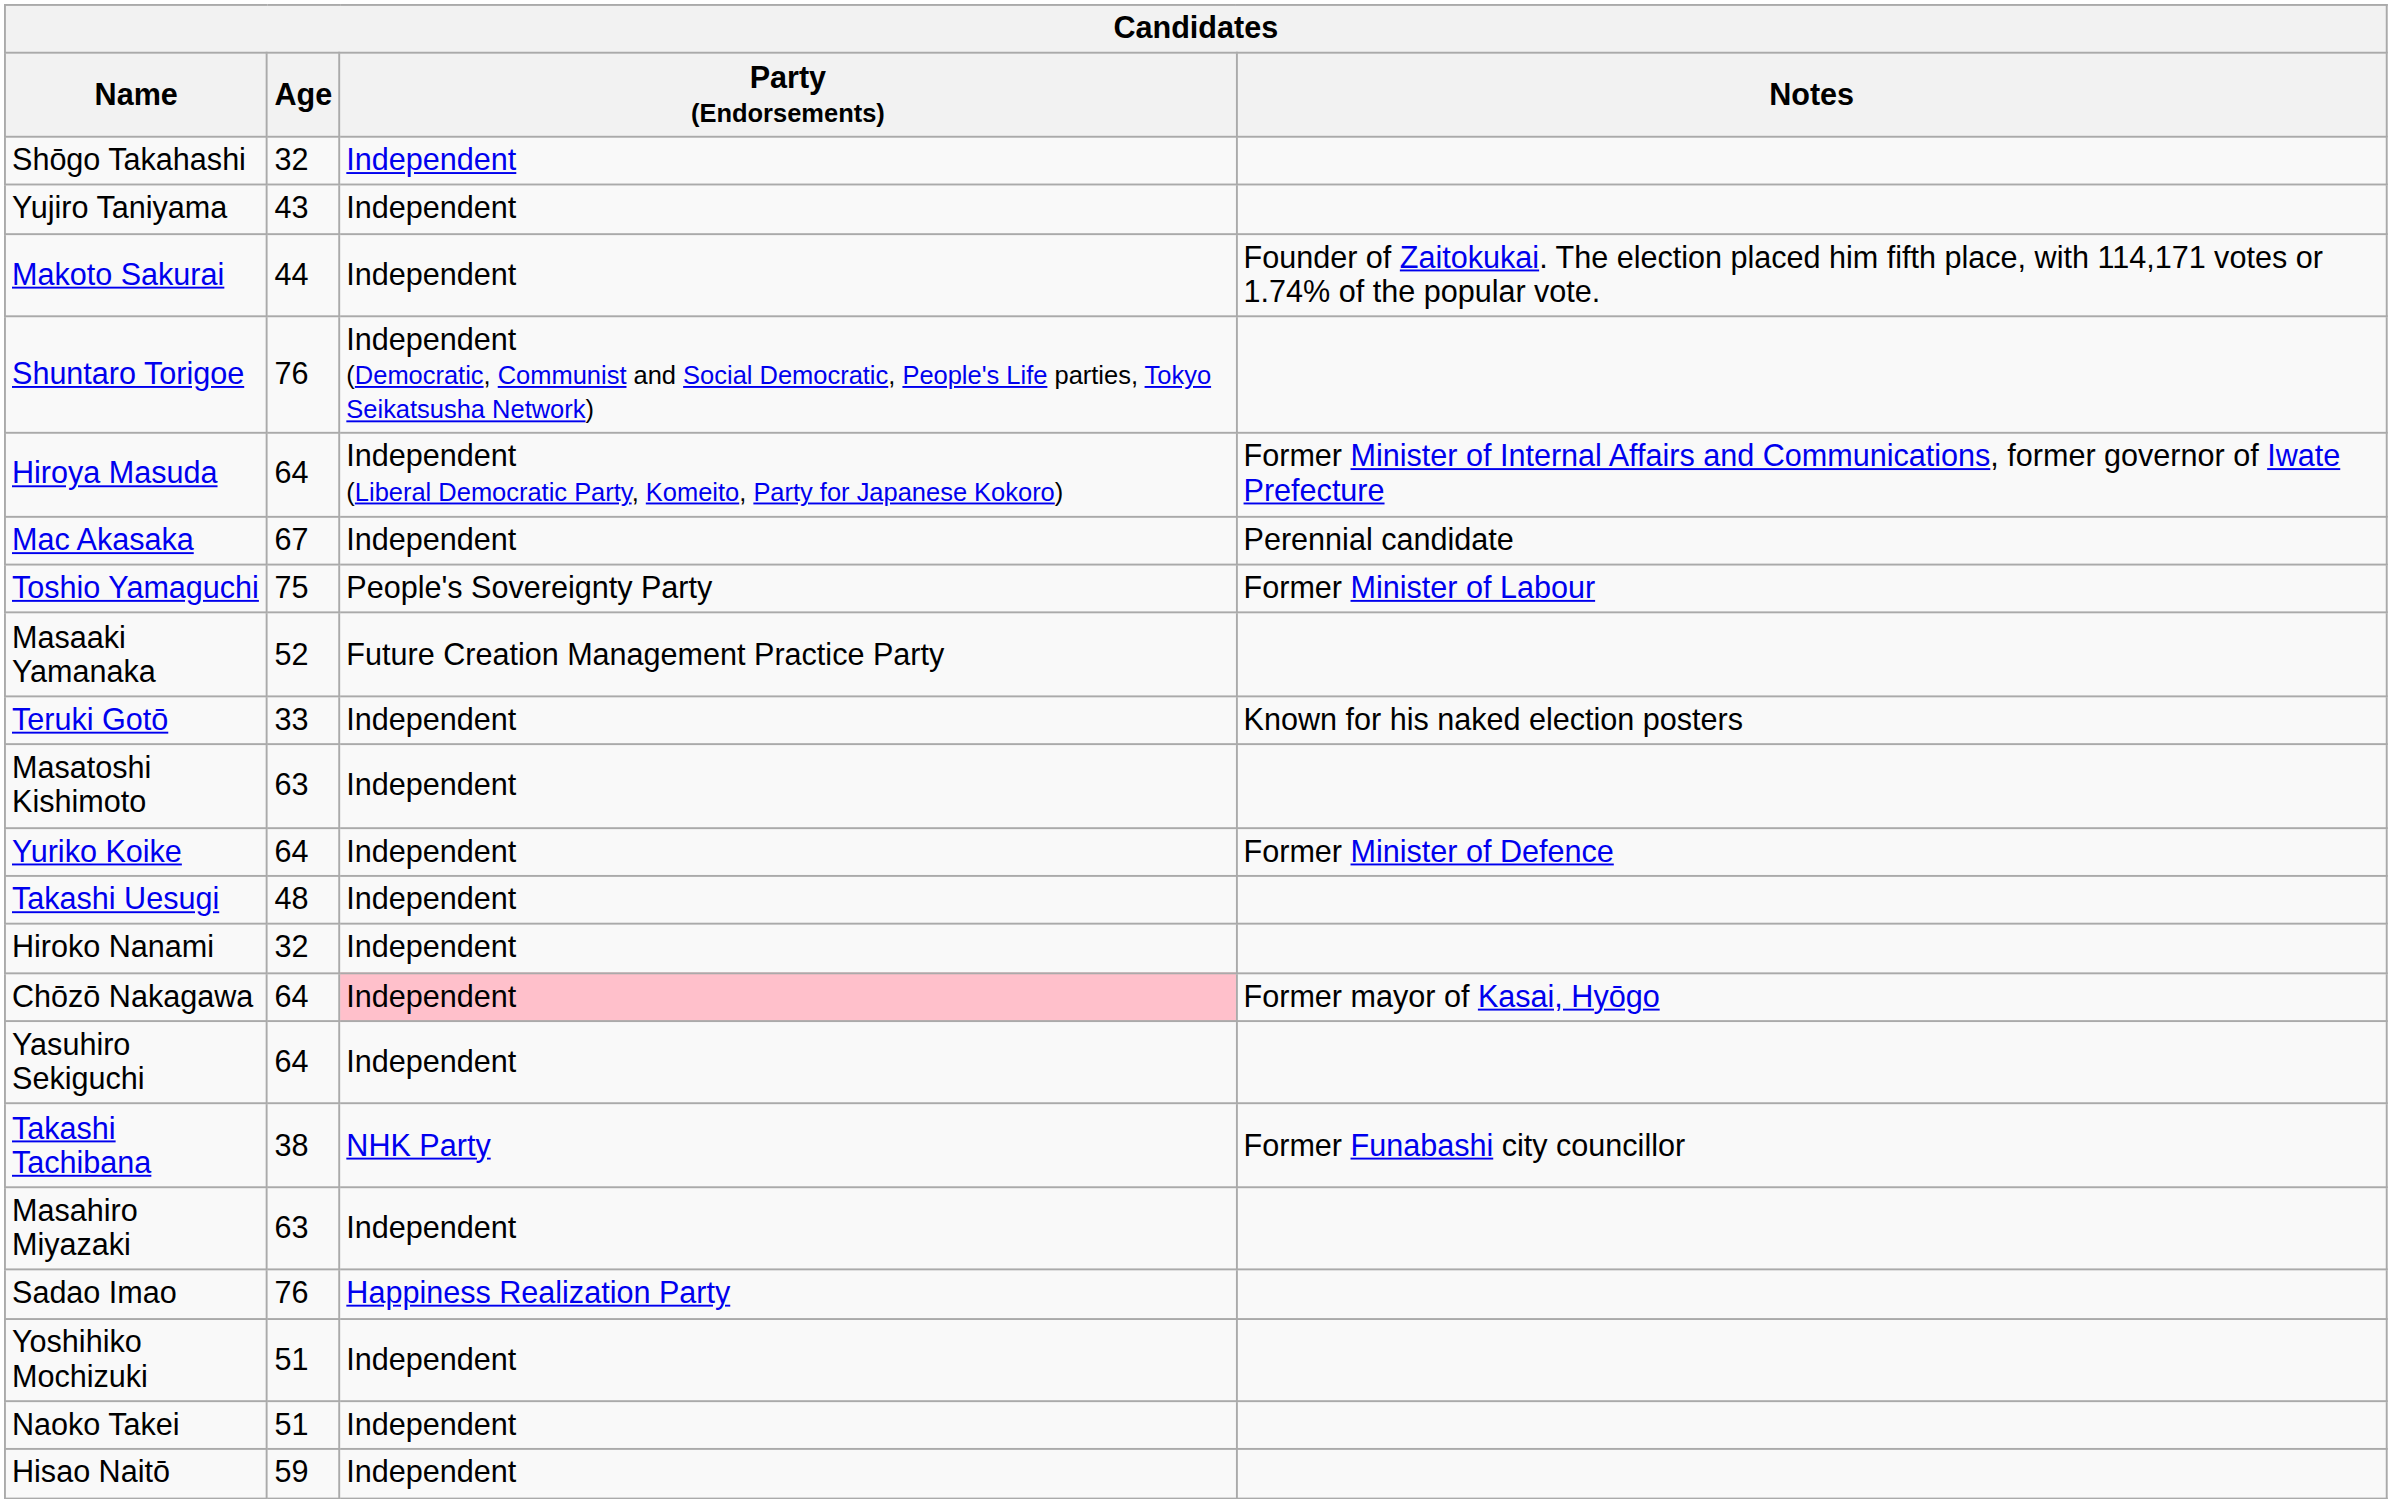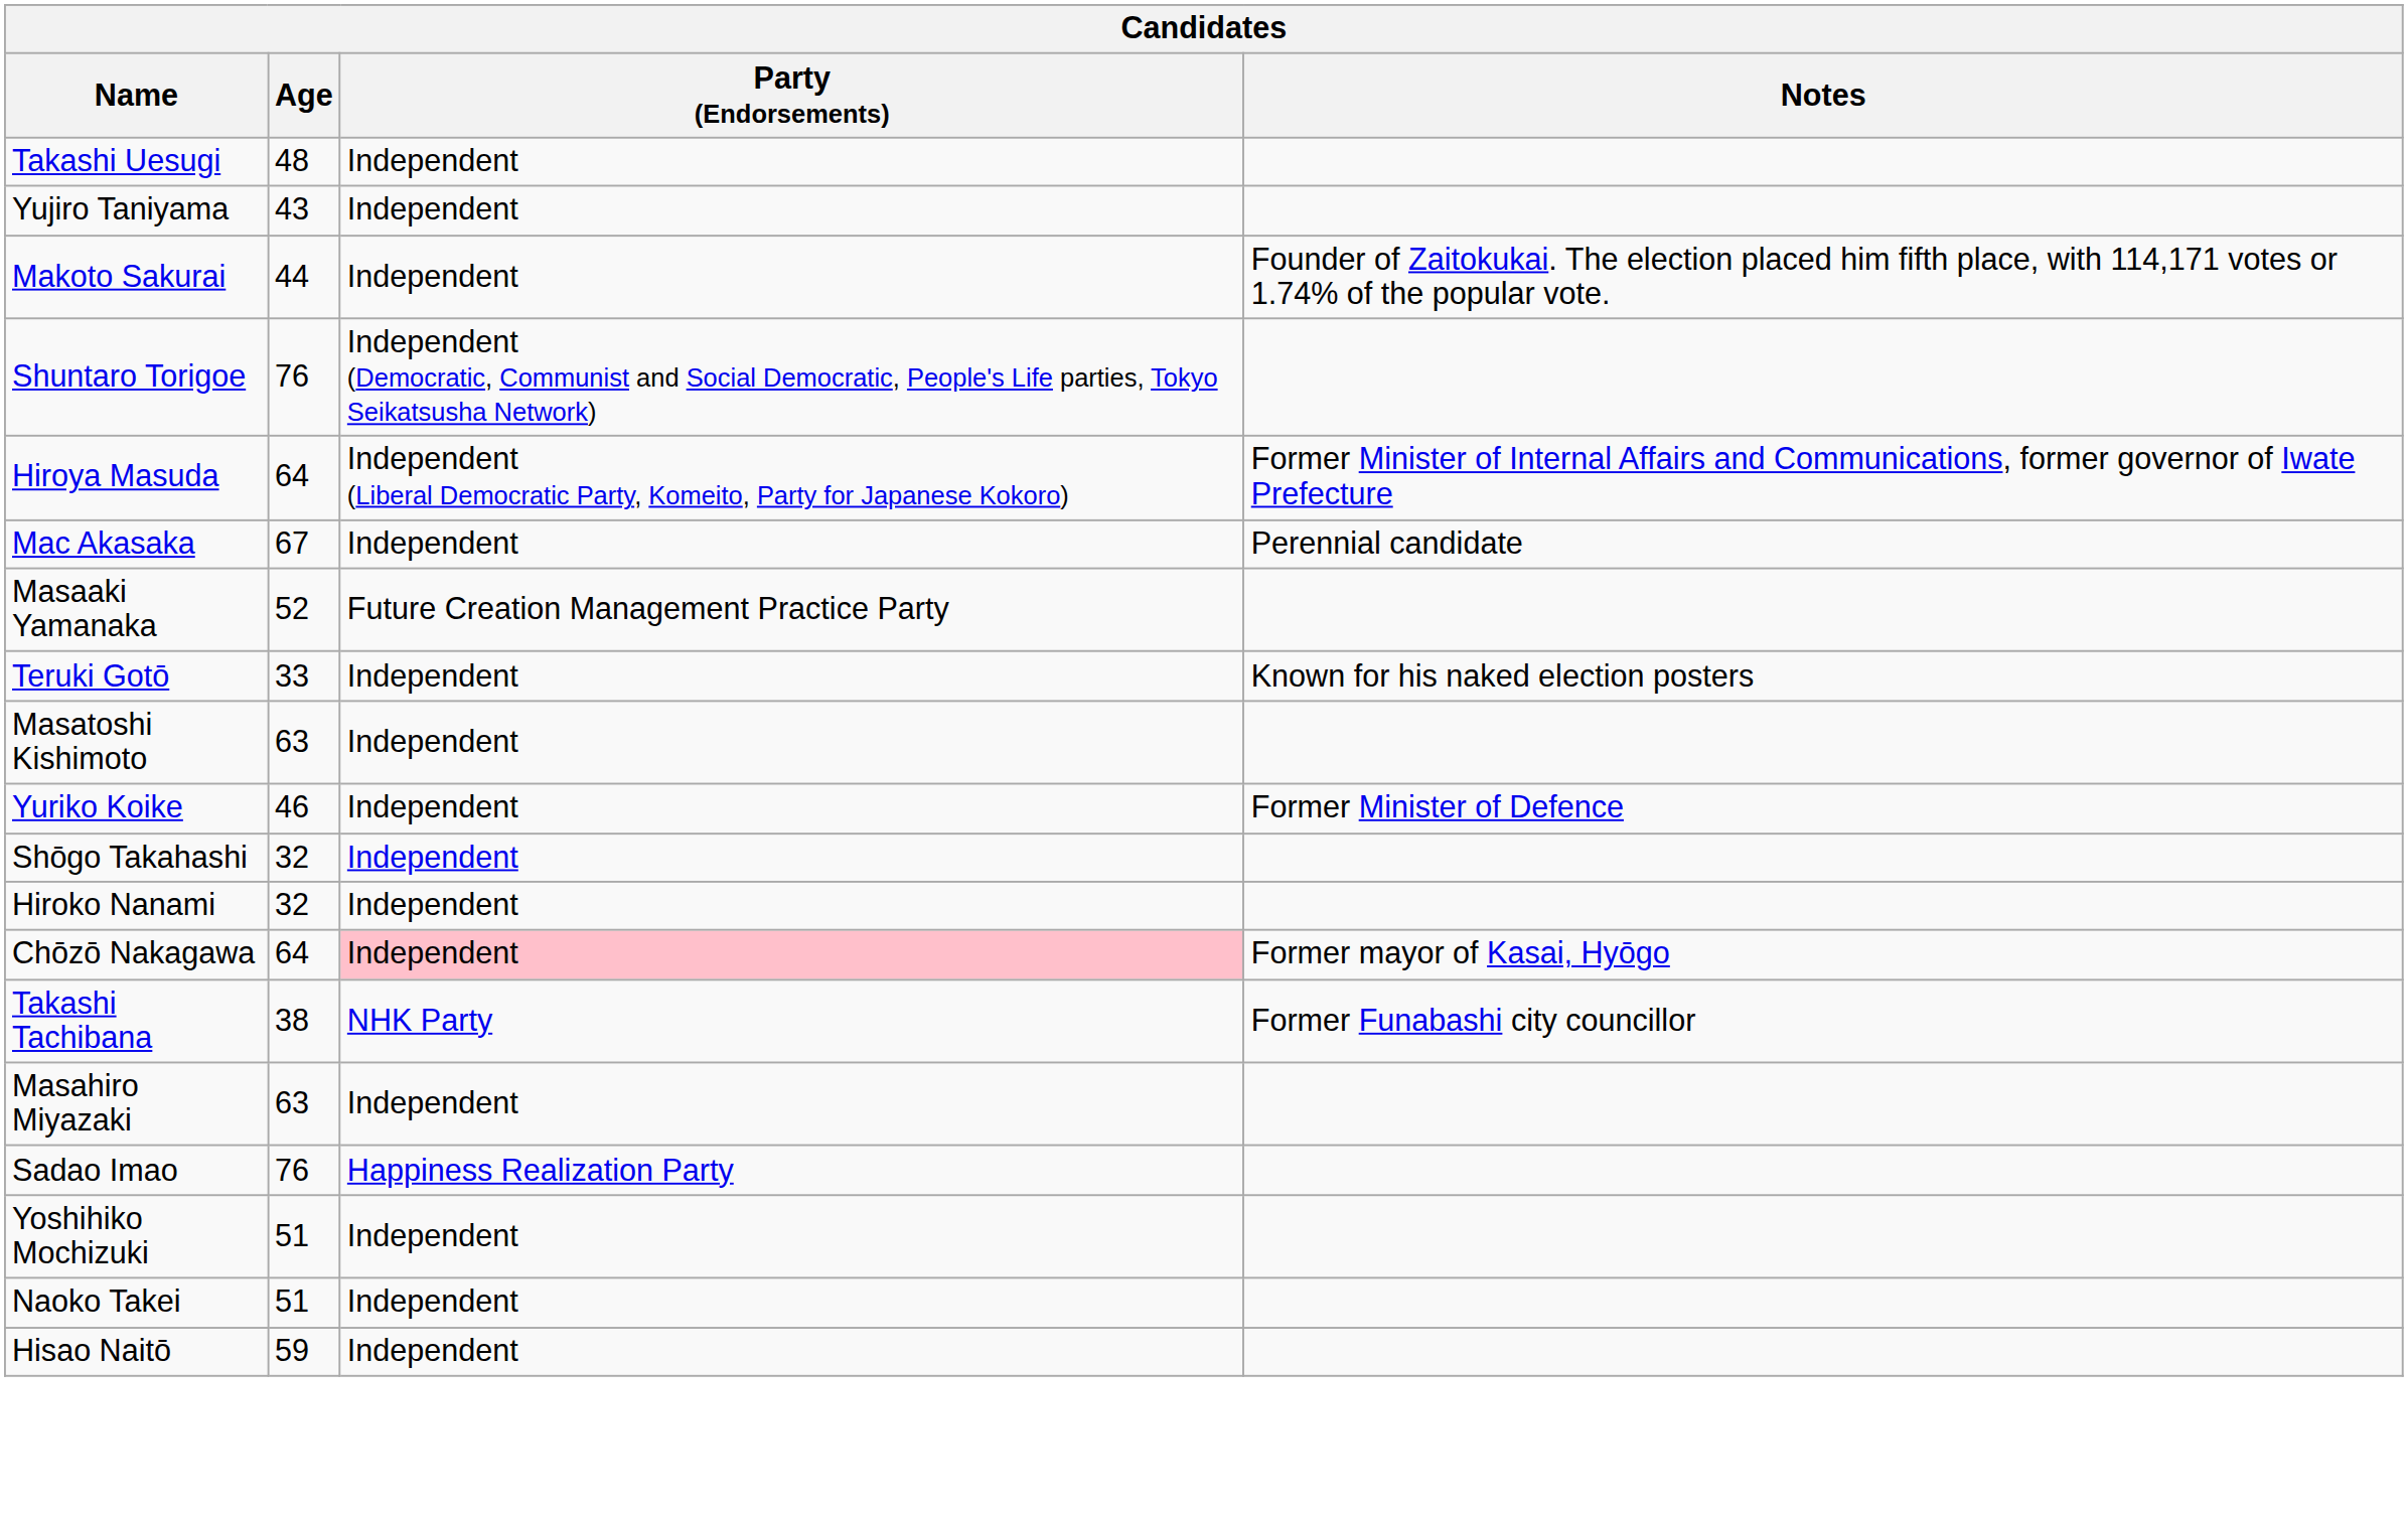 <table class="wikitable">
 <tr>
 <th colspan=4>Candidates</th>
 </tr>
 <tr>
 <th>Name</th>
 <th>Age</th>
 <th>Party<br><small>(Endorsements)</small></th>
 <th>Notes</th>
 </tr>
 <tr>
-<td>Shōgo Takahashi</td>
-<td>32</td>
-<td><a href='#'>Independent</a></td>
+<td><a href='#'>Takashi Uesugi</a></td>
+<td>48</td>
+<td>Independent</td>
 <td></td>
 </tr>
 <tr>
 <td>Yujiro Taniyama</td>
 <td>43</td>
 <td>Independent</td>
 <td></td>
 </tr>
 <tr>
 <td><a href='#'>Makoto Sakurai</a></td>
 <td>44</td>
 <td>Independent</td>
 <td>Founder of <a href='#'>Zaitokukai</a>. The election placed him fifth place, with 114,171 votes or 1.74% of the popular vote.</td>
 </tr>
 <tr>
 <td><a href='#'>Shuntaro Torigoe</a></td>
 <td>76</td>
 <td>Independent<br><small>(<a href='#'>Democratic</a>, <a href='#'>Communist</a> and <a href='#'>Social Democratic</a>, <a href='#'>People's Life</a> parties, <a href='#'>Tokyo Seikatsusha Network</a>)</small></td>
 <td></td>
 </tr>
 <tr>
 <td><a href='#'>Hiroya Masuda</a></td>
 <td>64</td>
 <td>Independent<br><small>(<a href='#'>Liberal Democratic Party</a>, <a href='#'>Komeito</a>, <a href='#'>Party for Japanese Kokoro</a>)</small></td>
 <td>Former <a href='#'>Minister of Internal Affairs and Communications</a>, former governor of <a href='#'>Iwate Prefecture</a></td>
 </tr>
 <tr>
 <td><a href='#'>Mac Akasaka</a></td>
 <td>67</td>
 <td>Independent</td>
 <td>Perennial candidate</td>
 </tr>
 <tr>
-<td><a href='#'>Toshio Yamaguchi</a></td>
-<td>75</td>
-<td>People's Sovereignty Party</td>
-<td>Former <a href='#'>Minister of Labour</a></td>
-</tr>
-<tr>
 <td>Masaaki Yamanaka</td>
 <td>52</td>
 <td>Future Creation Management Practice Party</td>
 <td></td>
 </tr>
 <tr>
 <td><a href='#'>Teruki Gotō</a></td>
 <td>33</td>
 <td>Independent</td>
 <td>Known for his naked election posters</td>
 </tr>
 <tr>
 <td>Masatoshi Kishimoto</td>
 <td>63</td>
 <td>Independent</td>
 <td></td>
 </tr>
 <tr>
 <td><a href='#'>Yuriko Koike</a></td>
-<td>64</td>
+<td>46</td>
 <td>Independent</td>
 <td>Former <a href='#'>Minister of Defence</a></td>
 </tr>
 <tr>
-<td><a href='#'>Takashi Uesugi</a></td>
-<td>48</td>
-<td>Independent</td>
+<td>Shōgo Takahashi</td>
+<td>32</td>
+<td><a href='#'>Independent</a></td>
 <td></td>
 </tr>
 <tr>
 <td>Hiroko Nanami</td>
 <td>32</td>
 <td>Independent</td>
 <td></td>
 </tr>
 <tr>
 <td>Chōzō Nakagawa</td>
 <td>64</td>
 <td style="background: pink;">Independent</td>
 <td>Former mayor of <a href='#'>Kasai, Hyōgo</a></td>
-</tr>
-<tr>
-<td>Yasuhiro Sekiguchi</td>
-<td>64</td>
-<td>Independent</td>
-<td></td>
 </tr>
 <tr>
 <td><a href='#'>Takashi Tachibana</a></td>
 <td>38</td>
 <td><a href='#'>NHK Party</a></td>
 <td>Former <a href='#'>Funabashi</a> city councillor</td>
 </tr>
 <tr>
 <td>Masahiro Miyazaki</td>
 <td>63</td>
 <td>Independent</td>
 <td></td>
 </tr>
 <tr>
 <td>Sadao Imao</td>
 <td>76</td>
 <td><a href='#'>Happiness Realization Party</a></td>
 <td></td>
 </tr>
 <tr>
 <td>Yoshihiko Mochizuki</td>
 <td>51</td>
 <td>Independent</td>
 <td></td>
 </tr>
 <tr>
 <td>Naoko Takei</td>
 <td>51</td>
 <td>Independent</td>
 <td></td>
 </tr>
 <tr>
 <td>Hisao Naitō</td>
 <td>59</td>
 <td>Independent</td>
 <td></td>
 </tr>
 </table>
